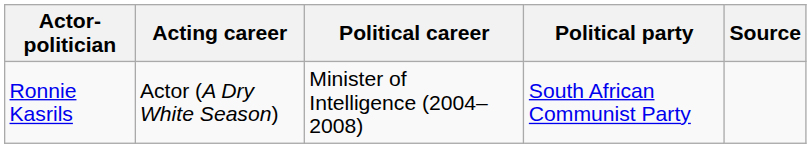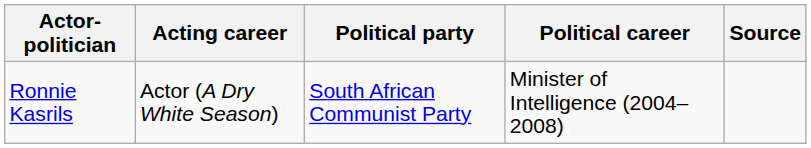 <table class="wikitable sortable">
 <tr>
 <th>Actor-politician</th>
 <th>Acting career</th>
+<th>Political party</th>
 <th>Political career</th>
-<th>Political party</th>
 <th>Source</th>
 </tr>
 <tr>
 <td><a href='#'>Ronnie Kasrils</a></td>
 <td>Actor (<em>A Dry White Season</em>)</td>
+<td><a href='#'>South African Communist Party</a></td>
 <td>Minister of Intelligence (2004–2008)</td>
-<td><a href='#'>South African Communist Party</a></td>
 <td></td>
 </tr>
 </table>
